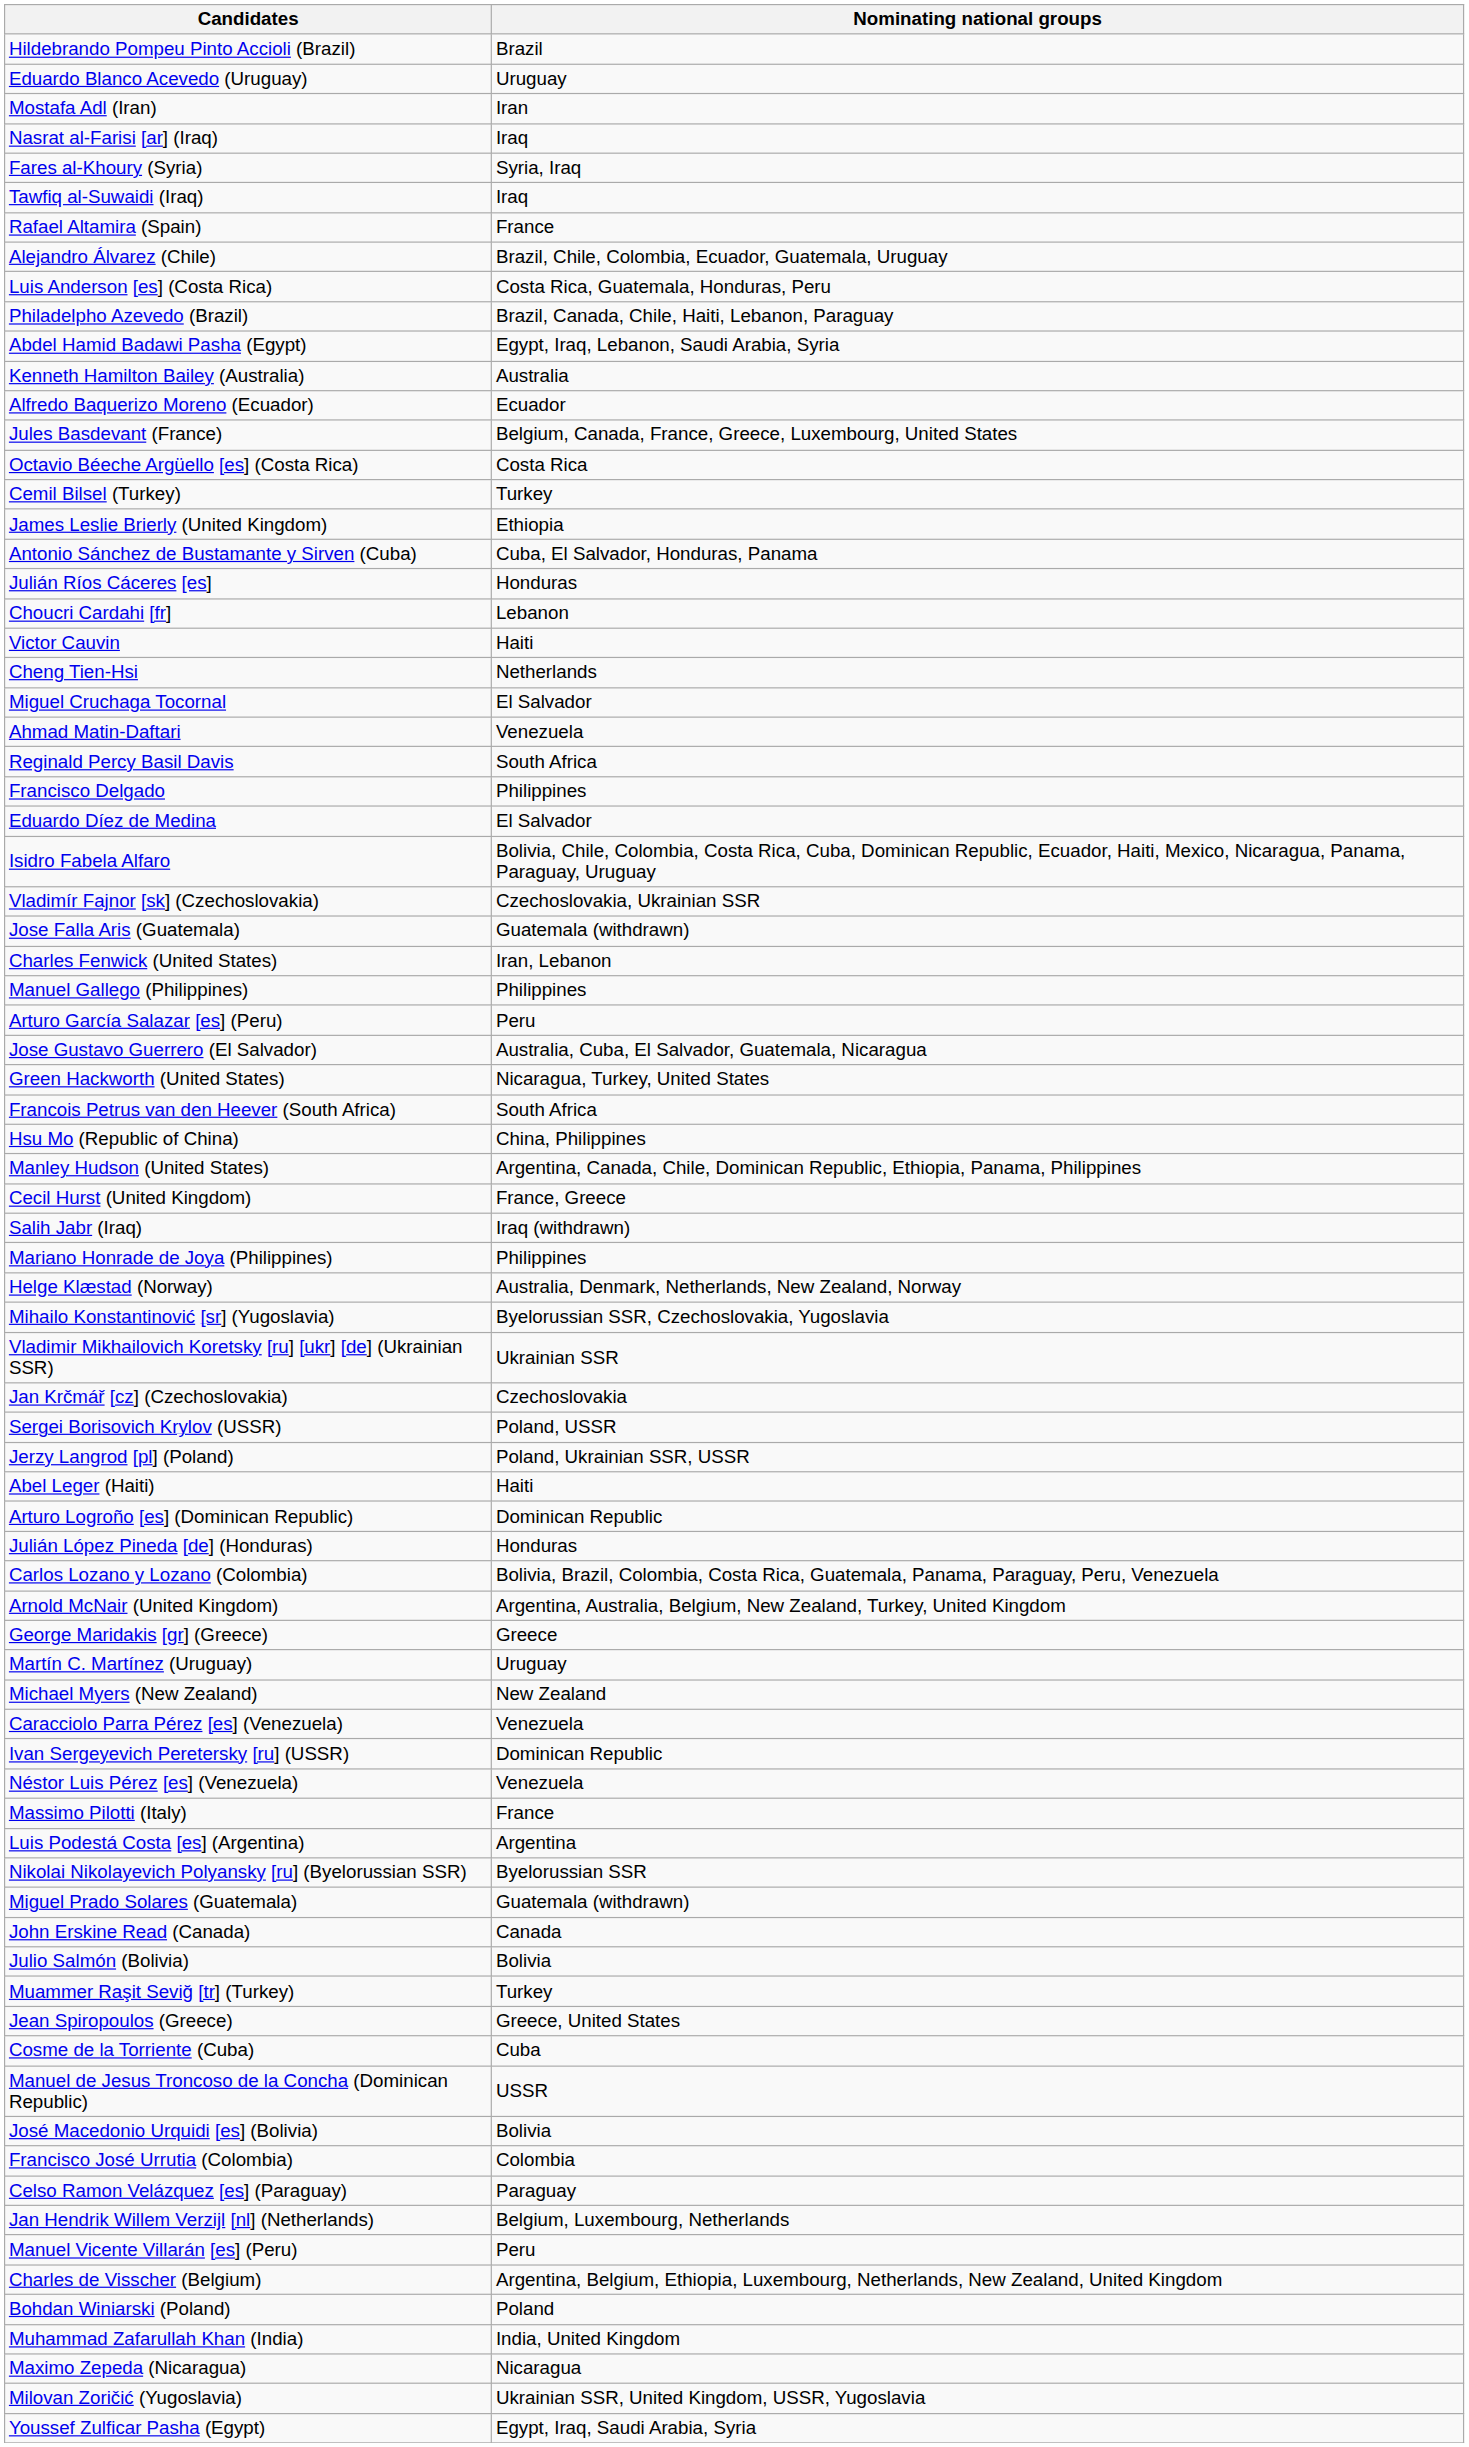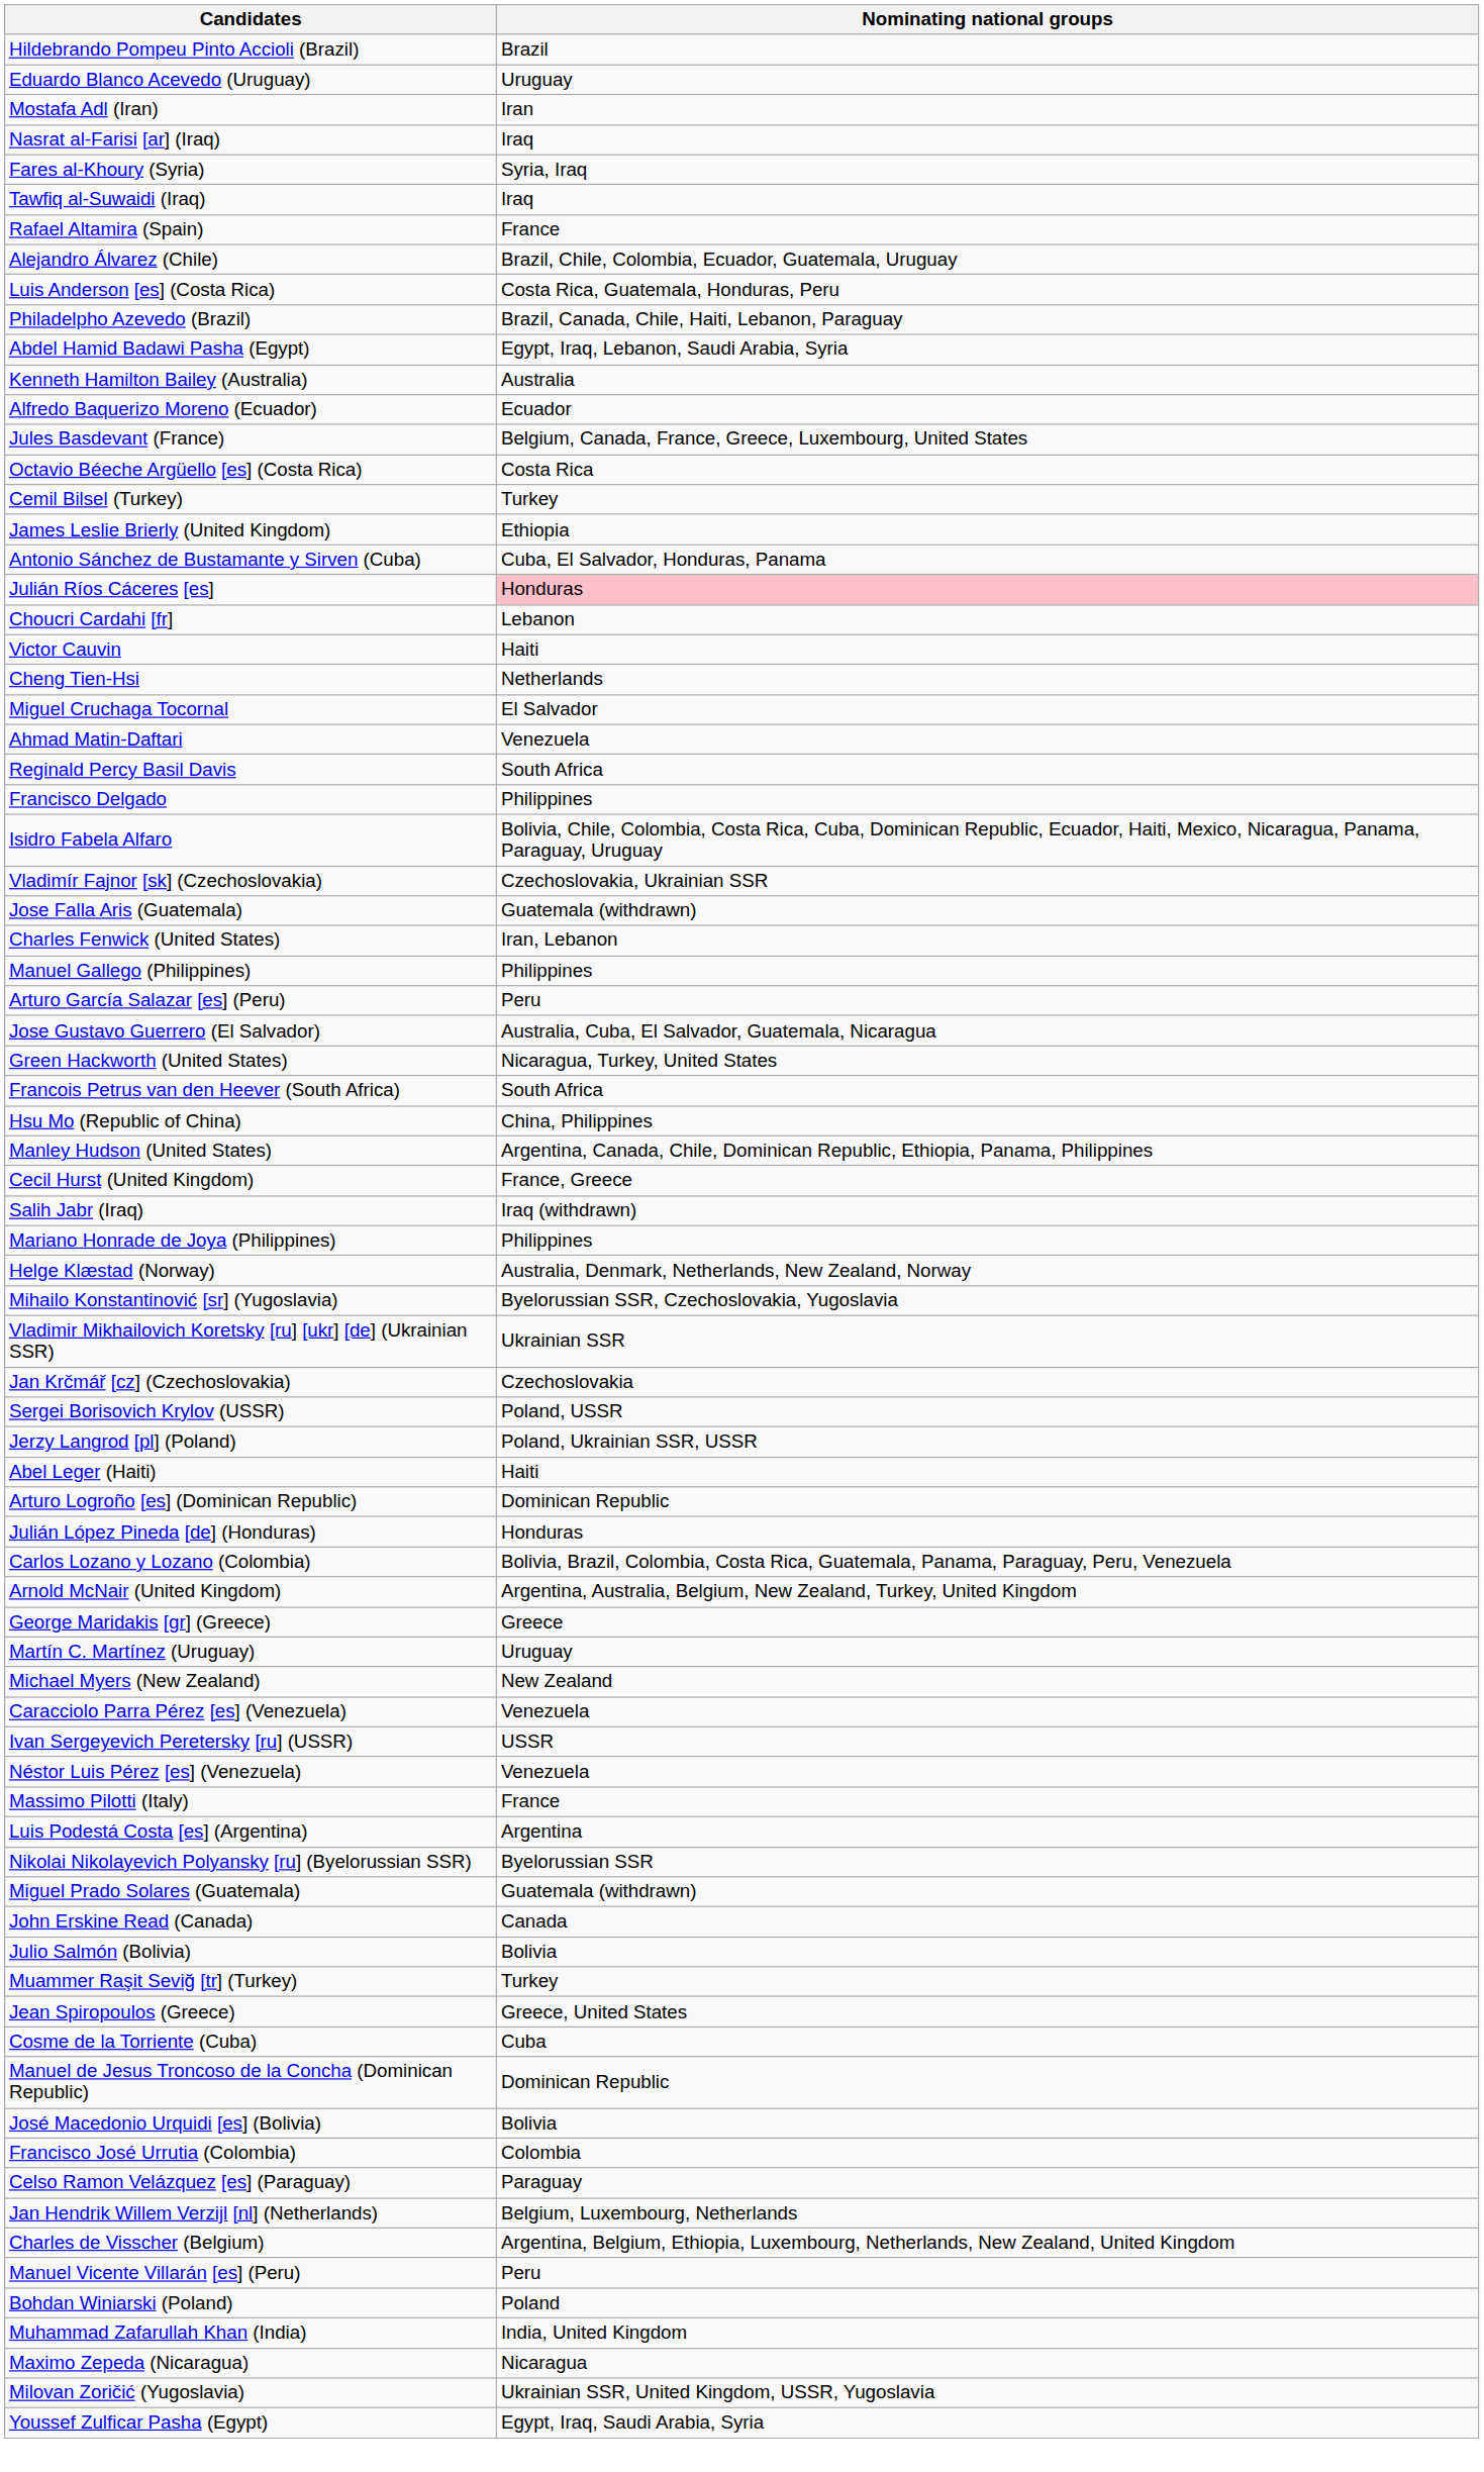 <table class="wikitable sortable">
 <tr>
 <th>Candidates</th>
 <th>Nominating national groups</th>
 </tr>
 <tr>
 <td> <a href='#'>Hildebrando Pompeu Pinto Accioli</a> (Brazil)</td>
 <td>Brazil</td>
 </tr>
 <tr>
 <td> <a href='#'>Eduardo Blanco Acevedo</a> (Uruguay)</td>
 <td>Uruguay</td>
 </tr>
 <tr>
 <td> <a href='#'>Mostafa Adl</a> (Iran)</td>
 <td>Iran</td>
 </tr>
 <tr>
 <td> <a href='#'>Nasrat al-Farisi</a> <a href='#'>[ar</a>] (Iraq)</td>
 <td>Iraq</td>
 </tr>
 <tr>
 <td> <a href='#'>Fares al-Khoury</a> (Syria)</td>
 <td>Syria, Iraq</td>
 </tr>
 <tr>
 <td> <a href='#'>Tawfiq al-Suwaidi</a> (Iraq)</td>
 <td>Iraq</td>
 </tr>
 <tr>
 <td> <a href='#'>Rafael Altamira</a> (Spain)</td>
 <td>France</td>
 </tr>
 <tr>
 <td> <a href='#'>Alejandro Álvarez</a> (Chile)</td>
 <td>Brazil, Chile, Colombia, Ecuador, Guatemala, Uruguay</td>
 </tr>
 <tr>
 <td> <a href='#'>Luis Anderson</a> <a href='#'>[es</a>] (Costa Rica)</td>
 <td>Costa Rica, Guatemala, Honduras, Peru</td>
 </tr>
 <tr>
 <td> <a href='#'>Philadelpho Azevedo</a> (Brazil)</td>
 <td>Brazil, Canada, Chile, Haiti, Lebanon, Paraguay</td>
 </tr>
 <tr>
 <td> <a href='#'>Abdel Hamid Badawi Pasha</a> (Egypt)</td>
 <td>Egypt, Iraq, Lebanon, Saudi Arabia, Syria</td>
 </tr>
 <tr>
 <td> <a href='#'>Kenneth Hamilton Bailey</a> (Australia)</td>
 <td>Australia</td>
 </tr>
 <tr>
 <td> <a href='#'>Alfredo Baquerizo Moreno</a> (Ecuador)</td>
 <td>Ecuador</td>
 </tr>
 <tr>
 <td> <a href='#'>Jules Basdevant</a> (France)</td>
 <td>Belgium, Canada, France, Greece, Luxembourg, United States</td>
 </tr>
 <tr>
 <td> <a href='#'>Octavio Béeche Argüello</a> <a href='#'>[es</a>] (Costa Rica)</td>
 <td>Costa Rica</td>
 </tr>
 <tr>
 <td> <a href='#'>Cemil Bilsel</a> (Turkey)</td>
 <td>Turkey</td>
 </tr>
 <tr>
 <td> <a href='#'>James Leslie Brierly</a> (United Kingdom)</td>
 <td>Ethiopia</td>
 </tr>
 <tr>
 <td> <a href='#'>Antonio Sánchez de Bustamante y Sirven</a> (Cuba)</td>
 <td>Cuba, El Salvador, Honduras, Panama</td>
 </tr>
 <tr>
 <td> <a href='#'>Julián Ríos Cáceres</a> <a href='#'>[es</a>]</td>
-<td>Honduras</td>
+<td style="background: pink;">Honduras</td>
 </tr>
 <tr>
 <td> <a href='#'>Choucri Cardahi</a> <a href='#'>[fr</a>]</td>
 <td>Lebanon</td>
 </tr>
 <tr>
 <td> <a href='#'>Victor Cauvin</a></td>
 <td>Haiti</td>
 </tr>
 <tr>
 <td> <a href='#'>Cheng Tien-Hsi</a></td>
 <td>Netherlands</td>
 </tr>
 <tr>
 <td> <a href='#'>Miguel Cruchaga Tocornal</a></td>
 <td>El Salvador</td>
 </tr>
 <tr>
 <td> <a href='#'>Ahmad Matin-Daftari</a></td>
 <td>Venezuela</td>
 </tr>
 <tr>
 <td> <a href='#'>Reginald Percy Basil Davis</a></td>
 <td>South Africa</td>
 </tr>
 <tr>
 <td> <a href='#'>Francisco Delgado</a></td>
 <td>Philippines</td>
-</tr>
-<tr>
-<td> <a href='#'>Eduardo Díez de Medina</a></td>
-<td>El Salvador</td>
 </tr>
 <tr>
 <td> <a href='#'>Isidro Fabela Alfaro</a></td>
 <td>Bolivia, Chile, Colombia, Costa Rica, Cuba, Dominican Republic, Ecuador, Haiti, Mexico, Nicaragua, Panama, Paraguay, Uruguay</td>
 </tr>
 <tr>
 <td> <a href='#'>Vladimír Fajnor</a> <a href='#'>[sk</a>] (Czechoslovakia)</td>
 <td>Czechoslovakia, Ukrainian SSR</td>
 </tr>
 <tr>
 <td> <a href='#'>Jose Falla Aris</a> (Guatemala)</td>
 <td>Guatemala (withdrawn)</td>
 </tr>
 <tr>
 <td> <a href='#'>Charles Fenwick</a> (United States)</td>
 <td>Iran, Lebanon</td>
 </tr>
 <tr>
 <td> <a href='#'>Manuel Gallego</a> (Philippines)</td>
 <td>Philippines</td>
 </tr>
 <tr>
 <td> <a href='#'>Arturo García Salazar</a> <a href='#'>[es</a>] (Peru)</td>
 <td>Peru</td>
 </tr>
 <tr>
 <td> <a href='#'>Jose Gustavo Guerrero</a> (El Salvador)</td>
 <td>Australia, Cuba, El Salvador, Guatemala, Nicaragua</td>
 </tr>
 <tr>
 <td> <a href='#'>Green Hackworth</a> (United States)</td>
 <td>Nicaragua, Turkey, United States</td>
 </tr>
 <tr>
 <td> <a href='#'>Francois Petrus van den Heever</a> (South Africa)</td>
 <td>South Africa</td>
 </tr>
 <tr>
 <td> <a href='#'>Hsu Mo</a> (Republic of China)</td>
 <td>China, Philippines</td>
 </tr>
 <tr>
 <td> <a href='#'>Manley Hudson</a> (United States)</td>
 <td>Argentina, Canada, Chile, Dominican Republic, Ethiopia, Panama, Philippines</td>
 </tr>
 <tr>
 <td> <a href='#'>Cecil Hurst</a> (United Kingdom)</td>
 <td>France, Greece</td>
 </tr>
 <tr>
 <td> <a href='#'>Salih Jabr</a> (Iraq)</td>
 <td>Iraq (withdrawn)</td>
 </tr>
 <tr>
 <td> <a href='#'>Mariano Honrade de Joya</a> (Philippines)</td>
 <td>Philippines</td>
 </tr>
 <tr>
 <td> <a href='#'>Helge Klæstad</a> (Norway)</td>
 <td>Australia, Denmark, Netherlands, New Zealand, Norway</td>
 </tr>
 <tr>
 <td> <a href='#'>Mihailo Konstantinović</a> <a href='#'>[sr</a>] (Yugoslavia)</td>
 <td>Byelorussian SSR, Czechoslovakia, Yugoslavia</td>
 </tr>
 <tr>
 <td> <a href='#'>Vladimir Mikhailovich Koretsky</a> <a href='#'>[ru</a>] <a href='#'>[ukr</a>] <a href='#'>[de</a>] (Ukrainian SSR)</td>
 <td>Ukrainian SSR</td>
 </tr>
 <tr>
 <td> <a href='#'>Jan Krčmář</a> <a href='#'>[cz</a>] (Czechoslovakia)</td>
 <td>Czechoslovakia</td>
 </tr>
 <tr>
 <td> <a href='#'>Sergei Borisovich Krylov</a> (USSR)</td>
 <td>Poland, USSR</td>
 </tr>
 <tr>
 <td> <a href='#'>Jerzy Langrod</a> <a href='#'>[pl</a>] (Poland)</td>
 <td>Poland, Ukrainian SSR, USSR</td>
 </tr>
 <tr>
 <td> <a href='#'>Abel Leger</a> (Haiti)</td>
 <td>Haiti</td>
 </tr>
 <tr>
 <td> <a href='#'>Arturo Logroño</a> <a href='#'>[es</a>] (Dominican Republic)</td>
 <td>Dominican Republic</td>
 </tr>
 <tr>
 <td> <a href='#'>Julián López Pineda</a> <a href='#'>[de</a>] (Honduras)</td>
 <td>Honduras</td>
 </tr>
 <tr>
 <td> <a href='#'>Carlos Lozano y Lozano</a> (Colombia)</td>
 <td>Bolivia, Brazil, Colombia, Costa Rica, Guatemala, Panama, Paraguay, Peru, Venezuela</td>
 </tr>
 <tr>
 <td> <a href='#'>Arnold McNair</a> (United Kingdom)</td>
 <td>Argentina, Australia, Belgium, New Zealand, Turkey, United Kingdom</td>
 </tr>
 <tr>
 <td> <a href='#'>George Maridakis</a> <a href='#'>[gr</a>] (Greece)</td>
 <td>Greece</td>
 </tr>
 <tr>
 <td> <a href='#'>Martín C. Martínez</a> (Uruguay)</td>
 <td>Uruguay</td>
 </tr>
 <tr>
 <td> <a href='#'>Michael Myers</a> (New Zealand)</td>
 <td>New Zealand</td>
 </tr>
 <tr>
 <td> <a href='#'>Caracciolo Parra Pérez</a> <a href='#'>[es</a>] (Venezuela)</td>
 <td>Venezuela</td>
 </tr>
 <tr>
 <td> <a href='#'>Ivan Sergeyevich Peretersky</a> <a href='#'>[ru</a>] (USSR)</td>
-<td>Dominican Republic</td>
+<td>USSR</td>
 </tr>
 <tr>
 <td> <a href='#'>Néstor Luis Pérez</a> <a href='#'>[es</a>] (Venezuela)</td>
 <td>Venezuela</td>
 </tr>
 <tr>
 <td> <a href='#'>Massimo Pilotti</a> (Italy)</td>
 <td>France</td>
 </tr>
 <tr>
 <td> <a href='#'>Luis Podestá Costa</a> <a href='#'>[es</a>] (Argentina)</td>
 <td>Argentina</td>
 </tr>
 <tr>
 <td> <a href='#'>Nikolai Nikolayevich Polyansky</a> <a href='#'>[ru</a>] (Byelorussian SSR) </td>
 <td>Byelorussian SSR</td>
 </tr>
 <tr>
 <td> <a href='#'>Miguel Prado Solares</a> (Guatemala)</td>
 <td>Guatemala (withdrawn)</td>
 </tr>
 <tr>
 <td> <a href='#'>John Erskine Read</a> (Canada)</td>
 <td>Canada</td>
 </tr>
 <tr>
 <td> <a href='#'>Julio Salmón</a> (Bolivia)</td>
 <td>Bolivia</td>
 </tr>
 <tr>
 <td> <a href='#'>Muammer Raşit Seviğ</a> <a href='#'>[tr</a>] (Turkey)</td>
 <td>Turkey</td>
 </tr>
 <tr>
 <td> <a href='#'>Jean Spiropoulos</a> (Greece)</td>
 <td>Greece, United States</td>
 </tr>
 <tr>
 <td> <a href='#'>Cosme de la Torriente</a> (Cuba)</td>
 <td>Cuba</td>
 </tr>
 <tr>
 <td> <a href='#'>Manuel de Jesus Troncoso de la Concha</a> (Dominican Republic)</td>
-<td>USSR</td>
+<td>Dominican Republic</td>
 </tr>
 <tr>
 <td> <a href='#'>José Macedonio Urquidi</a> <a href='#'>[es</a>] (Bolivia)</td>
 <td>Bolivia</td>
 </tr>
 <tr>
 <td> <a href='#'>Francisco José Urrutia</a> (Colombia)</td>
 <td>Colombia</td>
 </tr>
 <tr>
 <td> <a href='#'>Celso Ramon Velázquez</a> <a href='#'>[es</a>] (Paraguay)</td>
 <td>Paraguay</td>
 </tr>
 <tr>
 <td> <a href='#'>Jan Hendrik Willem Verzijl</a> <a href='#'>[nl</a>] (Netherlands)</td>
 <td>Belgium, Luxembourg, Netherlands</td>
 </tr>
 <tr>
+<td> <a href='#'>Charles de Visscher</a> (Belgium)</td>
+<td>Argentina, Belgium, Ethiopia, Luxembourg, Netherlands, New Zealand, United Kingdom</td>
+</tr>
+<tr>
 <td> <a href='#'>Manuel Vicente Villarán</a> <a href='#'>[es</a>] (Peru)</td>
 <td>Peru</td>
-</tr>
-<tr>
-<td> <a href='#'>Charles de Visscher</a> (Belgium)</td>
-<td>Argentina, Belgium, Ethiopia, Luxembourg, Netherlands, New Zealand, United Kingdom</td>
 </tr>
 <tr>
 <td> <a href='#'>Bohdan Winiarski</a> (Poland)</td>
 <td>Poland</td>
 </tr>
 <tr>
 <td> <a href='#'>Muhammad Zafarullah Khan</a> (India)</td>
 <td>India, United Kingdom</td>
 </tr>
 <tr>
 <td> <a href='#'>Maximo Zepeda</a> (Nicaragua)</td>
 <td>Nicaragua</td>
 </tr>
 <tr>
 <td> <a href='#'>Milovan Zoričić</a> (Yugoslavia)</td>
 <td>Ukrainian SSR, United Kingdom, USSR, Yugoslavia</td>
 </tr>
 <tr>
 <td> <a href='#'>Youssef Zulficar Pasha</a> (Egypt)</td>
 <td>Egypt, Iraq, Saudi Arabia, Syria</td>
 </tr>
 </table>
